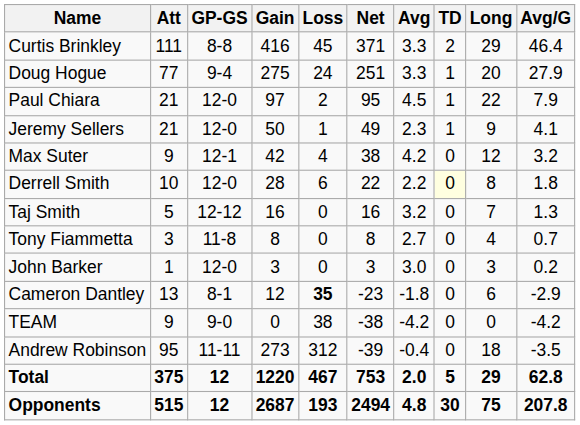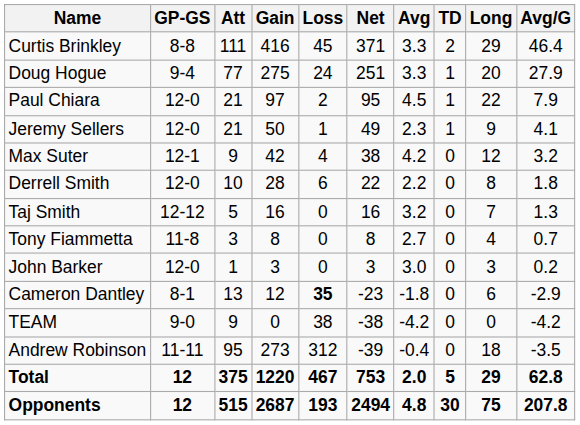 <table class="wikitable" style="white-space:nowrap;">
 <tr>
 <th>Name</th>
+<th>GP-GS</th>
 <th>Att</th>
-<th>GP-GS</th>
 <th>Gain</th>
 <th>Loss</th>
 <th>Net</th>
 <th>Avg</th>
 <th>TD</th>
 <th>Long</th>
 <th>Avg/G</th>
 </tr>
 <tr>
 <td>Curtis Brinkley</td>
+<td align="center">8-8</td>
 <td align="center">111</td>
-<td align="center">8-8</td>
 <td align="center">416</td>
 <td align="center">45</td>
 <td align="center">371</td>
 <td align="center">3.3</td>
 <td align="center">2</td>
 <td align="center">29</td>
 <td align="center">46.4</td>
 </tr>
 <tr>
 <td>Doug Hogue</td>
+<td align="center">9-4</td>
 <td align="center">77</td>
-<td align="center">9-4</td>
 <td align="center">275</td>
 <td align="center">24</td>
 <td align="center">251</td>
 <td align="center">3.3</td>
 <td align="center">1</td>
 <td align="center">20</td>
 <td align="center">27.9</td>
 </tr>
 <tr>
 <td>Paul Chiara</td>
+<td align="center">12-0</td>
 <td align="center">21</td>
-<td align="center">12-0</td>
 <td align="center">97</td>
 <td align="center">2</td>
 <td align="center">95</td>
 <td align="center">4.5</td>
 <td align="center">1</td>
 <td align="center">22</td>
 <td align="center">7.9</td>
 </tr>
 <tr>
 <td>Jeremy Sellers</td>
+<td align="center">12-0</td>
 <td align="center">21</td>
-<td align="center">12-0</td>
 <td align="center">50</td>
 <td align="center">1</td>
 <td align="center">49</td>
 <td align="center">2.3</td>
 <td align="center">1</td>
 <td align="center">9</td>
 <td align="center">4.1</td>
 </tr>
 <tr>
 <td>Max Suter</td>
+<td align="center">12-1</td>
 <td align="center">9</td>
-<td align="center">12-1</td>
 <td align="center">42</td>
 <td align="center">4</td>
 <td align="center">38</td>
 <td align="center">4.2</td>
 <td align="center">0</td>
 <td align="center">12</td>
 <td align="center">3.2</td>
 </tr>
 <tr>
 <td>Derrell Smith</td>
+<td align="center">12-0</td>
 <td align="center">10</td>
-<td align="center">12-0</td>
 <td align="center">28</td>
 <td align="center">6</td>
 <td align="center">22</td>
 <td align="center">2.2</td>
-<td align="center" style="background: lightyellow;">0</td>
+<td align="center">0</td>
 <td align="center">8</td>
 <td align="center">1.8</td>
 </tr>
 <tr>
 <td>Taj Smith</td>
+<td align="center">12-12</td>
 <td align="center">5</td>
-<td align="center">12-12</td>
 <td align="center">16</td>
 <td align="center">0</td>
 <td align="center">16</td>
 <td align="center">3.2</td>
 <td align="center">0</td>
 <td align="center">7</td>
 <td align="center">1.3</td>
 </tr>
 <tr>
 <td>Tony Fiammetta</td>
+<td align="center">11-8</td>
 <td align="center">3</td>
-<td align="center">11-8</td>
 <td align="center">8</td>
 <td align="center">0</td>
 <td align="center">8</td>
 <td align="center">2.7</td>
 <td align="center">0</td>
 <td align="center">4</td>
 <td align="center">0.7</td>
 </tr>
 <tr>
 <td>John Barker</td>
+<td align="center">12-0</td>
 <td align="center">1</td>
-<td align="center">12-0</td>
 <td align="center">3</td>
 <td align="center">0</td>
 <td align="center">3</td>
 <td align="center">3.0</td>
 <td align="center">0</td>
 <td align="center">3</td>
 <td align="center">0.2</td>
 </tr>
 <tr>
 <td>Cameron Dantley</td>
+<td align="center">8-1</td>
 <td align="center">13</td>
-<td align="center">8-1</td>
 <td align="center">12</td>
 <td align="center"><strong>35</strong></td>
 <td align="center">-23</td>
 <td align="center">-1.8</td>
 <td align="center">0</td>
 <td align="center">6</td>
 <td align="center">-2.9</td>
 </tr>
 <tr>
 <td>TEAM</td>
+<td align="center">9-0</td>
 <td align="center">9</td>
-<td align="center">9-0</td>
 <td align="center">0</td>
 <td align="center">38</td>
 <td align="center">-38</td>
 <td align="center">-4.2</td>
 <td align="center">0</td>
 <td align="center">0</td>
 <td align="center">-4.2</td>
 </tr>
 <tr>
 <td>Andrew Robinson</td>
+<td align="center">11-11</td>
 <td align="center">95</td>
-<td align="center">11-11</td>
 <td align="center">273</td>
 <td align="center">312</td>
 <td align="center">-39</td>
 <td align="center">-0.4</td>
 <td align="center">0</td>
 <td align="center">18</td>
 <td align="center">-3.5</td>
 </tr>
 <tr>
 <td><strong>Total</strong></td>
+<td align="center"><strong>12</strong></td>
 <td align="center"><strong>375</strong></td>
-<td align="center"><strong>12</strong></td>
 <td align="center"><strong>1220</strong></td>
 <td align="center"><strong>467</strong></td>
 <td align="center"><strong>753</strong></td>
 <td align="center"><strong>2.0</strong></td>
 <td align="center"><strong>5</strong></td>
 <td align="center"><strong>29</strong></td>
 <td align="center"><strong>62.8</strong></td>
 </tr>
 <tr>
 <td><strong>Opponents</strong></td>
+<td align="center"><strong>12</strong></td>
 <td align="center"><strong>515</strong></td>
-<td align="center"><strong>12</strong></td>
 <td align="center"><strong>2687</strong></td>
 <td align="center"><strong>193</strong></td>
 <td align="center"><strong>2494</strong></td>
 <td align="center"><strong>4.8</strong></td>
 <td align="center"><strong>30</strong></td>
 <td align="center"><strong>75</strong></td>
 <td align="center"><strong>207.8</strong></td>
 </tr>
 </table>
